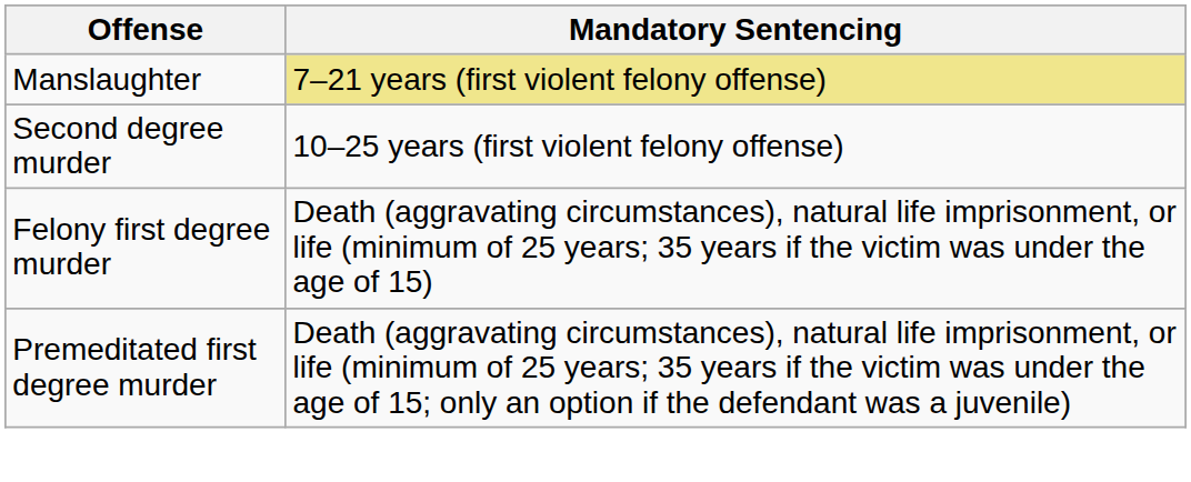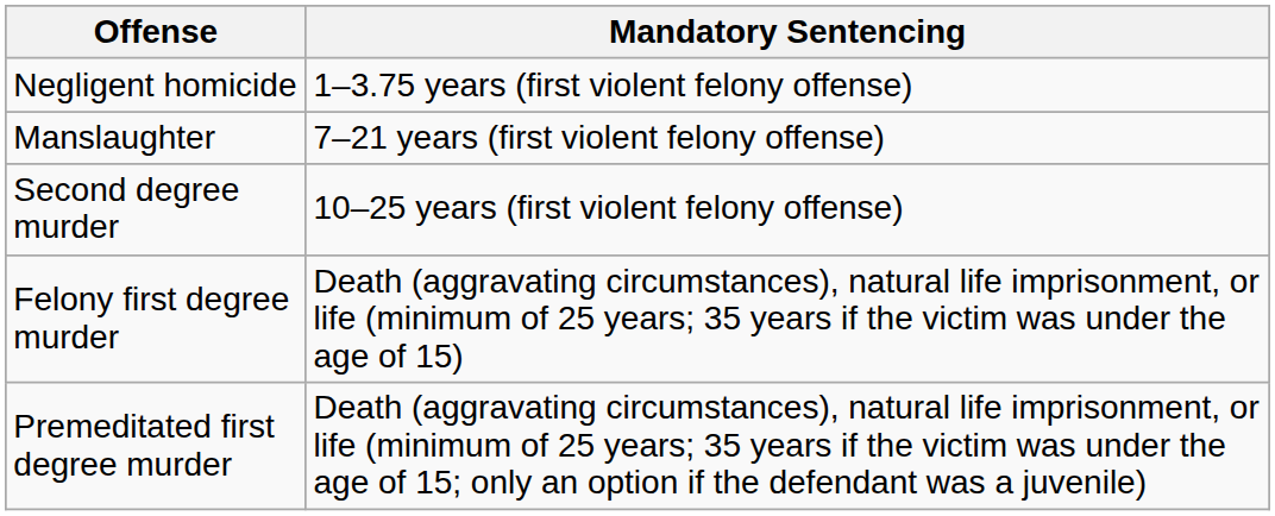 <table class="wikitable">
 <tr>
 <th>Offense</th>
 <th>Mandatory Sentencing</th>
 </tr>
 <tr>
+<td>Negligent homicide</td>
+<td>1–3.75 years (first violent felony offense)</td>
+</tr>
+<tr>
 <td>Manslaughter</td>
-<td style="background: khaki;">7–21 years (first violent felony offense)</td>
+<td>7–21 years (first violent felony offense)</td>
 </tr>
 <tr>
 <td>Second degree murder</td>
 <td>10–25 years (first violent felony offense)</td>
 </tr>
 <tr>
 <td>Felony first degree murder</td>
 <td>Death (aggravating circumstances), natural life imprisonment, or life (minimum of 25 years; 35 years if the victim was under the age of 15)</td>
 </tr>
 <tr>
 <td>Premeditated first degree murder</td>
 <td>Death (aggravating circumstances), natural life imprisonment, or life (minimum of 25 years; 35 years if the victim was under the age of 15; only an option if the defendant was a juvenile)</td>
 </tr>
 </table>
